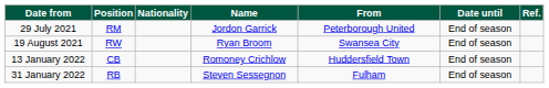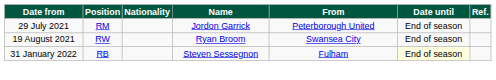 <table class="wikitable"  style="text-align:center; font-size:90%; ">
 <tr>
 <th style="background:#00563F;color:#FFFFFF; width:120px;">Date from</th>
 <th style="background:#00563F;color:#FFFFFF; width:50px;">Position</th>
 <th style="background:#00563F;color:#FFFFFF; width:50px;">Nationality</th>
 <th style="background:#00563F;color:#FFFFFF; width:150px;">Name</th>
 <th style="background:#00563F;color:#FFFFFF; width:200px;">From</th>
 <th style="background:#00563F;color:#FFFFFF; width:110px;">Date until</th>
 <th style="background:#00563F;color:#FFFFFF; width:25px;">Ref.</th>
 </tr>
 <tr>
 <td>29 July 2021</td>
 <td><a href='#'>RM</a></td>
 <td></td>
 <td><a href='#'>Jordon Garrick</a></td>
 <td> <a href='#'>Peterborough United</a></td>
 <td>End of season</td>
 <td></td>
 </tr>
 <tr>
 <td>19 August 2021</td>
 <td><a href='#'>RW</a></td>
 <td></td>
 <td><a href='#'>Ryan Broom</a></td>
 <td> <a href='#'>Swansea City</a></td>
 <td>End of season</td>
 <td></td>
 </tr>
 <tr>
-<td>13 January 2022</td>
-<td><a href='#'>CB</a></td>
-<td></td>
-<td><a href='#'>Romoney Crichlow</a></td>
-<td> <a href='#'>Huddersfield Town</a></td>
-<td>End of season</td>
-<td></td>
-</tr>
-<tr>
 <td>31 January 2022</td>
 <td><a href='#'>RB</a></td>
 <td></td>
 <td><a href='#'>Steven Sessegnon</a></td>
 <td> <a href='#'>Fulham</a></td>
-<td>End of season</td>
+<td style="background: lightyellow;">End of season</td>
 <td></td>
 </tr>
 </table>
